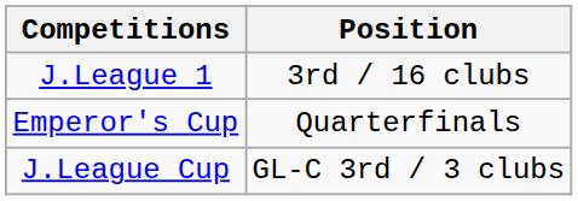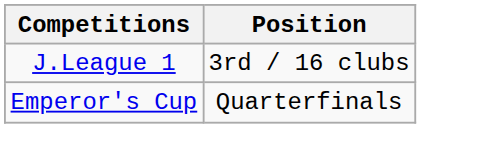 <table class="wikitable" style="text-align:center;">
 <tr>
 <th>Competitions</th>
 <th>Position</th>
 </tr>
 <tr>
 <td><a href='#'>J.League 1</a></td>
 <td>3rd / 16 clubs</td>
 </tr>
 <tr>
 <td><a href='#'>Emperor's Cup</a></td>
 <td>Quarterfinals</td>
 </tr>
-<tr>
-<td><a href='#'>J.League Cup</a></td>
-<td>GL-C 3rd / 3 clubs</td>
-</tr>
 </table>
